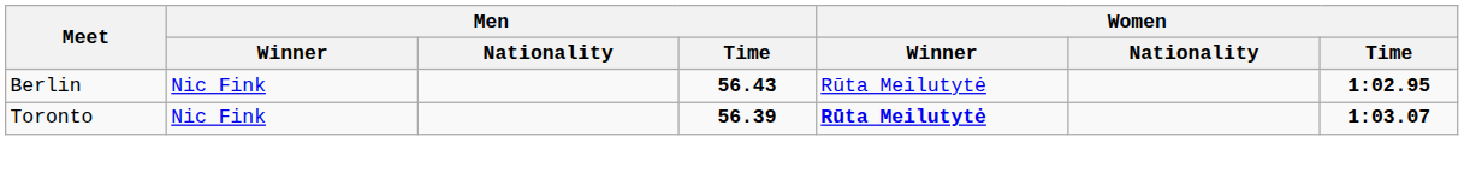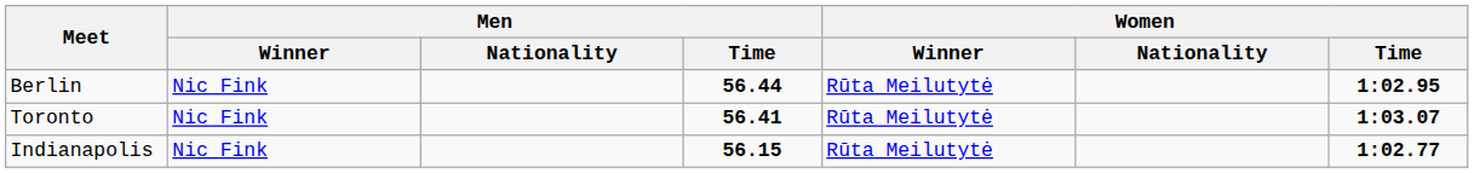 <table class="wikitable">
 <tr>
 <th width=100 rowspan=2>Meet</th>
 <th colspan=3>Men</th>
 <th colspan=3>Women</th>
 </tr>
 <tr>
 <th width=160>Winner</th>
 <th width=165>Nationality</th>
 <th width=85>Time</th>
 <th width=160>Winner</th>
 <th width=160>Nationality</th>
 <th width=85>Time</th>
 </tr>
 <tr>
 <td>Berlin</td>
 <td><a href='#'>Nic Fink</a></td>
 <td></td>
-<td align=center><strong>56.43</strong></td>
+<td align=center><strong>56.44</strong></td>
 <td><a href='#'>Rūta Meilutytė</a></td>
 <td></td>
 <td align=center><strong>1:02.95</strong></td>
 </tr>
 <tr>
 <td>Toronto</td>
 <td><a href='#'>Nic Fink</a></td>
 <td></td>
-<td align=center><strong>56.39</strong></td>
-<td><strong><a href='#'>Rūta Meilutytė</a></strong></td>
+<td align=center><strong>56.41</strong></td>
+<td><a href='#'>Rūta Meilutytė</a></td>
 <td></td>
 <td align=center><strong>1:03.07</strong></td>
 </tr>
+<tr>
+<td>Indianapolis</td>
+<td><a href='#'>Nic Fink</a></td>
+<td></td>
+<td align=center><strong>56.15</strong></td>
+<td><a href='#'>Rūta Meilutytė</a></td>
+<td></td>
+<td align=center><strong>1:02.77</strong></td>
+</tr>
 </table>
